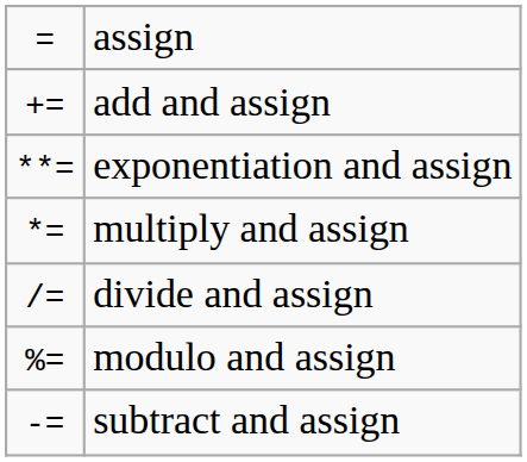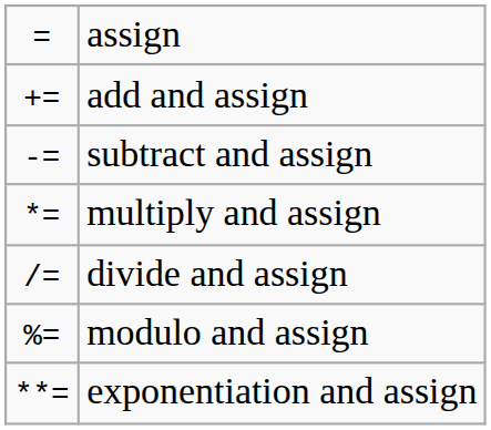 <table class="wikitable">
 <tr>
 <td align="center"><code>=</code></td>
 <td>assign</td>
 </tr>
 <tr>
 <td align="center"><code>+=</code></td>
 <td>add and assign</td>
 </tr>
 <tr>
-<td align="center"><code>**=</code></td>
-<td>exponentiation and assign</td>
+<td align="center"><code>-=</code></td>
+<td>subtract and assign</td>
 </tr>
 <tr>
 <td align="center"><code>*=</code></td>
 <td>multiply and assign</td>
 </tr>
 <tr>
 <td align="center"><code>/=</code></td>
 <td>divide and assign</td>
 </tr>
 <tr>
 <td align="center"><code>%=</code></td>
 <td>modulo and assign</td>
 </tr>
 <tr>
-<td align="center"><code>-=</code></td>
-<td>subtract and assign</td>
+<td align="center"><code>**=</code></td>
+<td>exponentiation and assign</td>
 </tr>
 </table>
